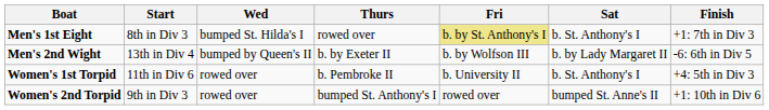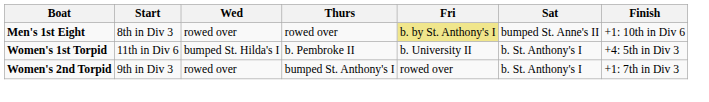 <table class="wikitable">
 <tr>
 <th>Boat</th>
 <th>Start</th>
 <th>Wed</th>
 <th>Thurs</th>
 <th>Fri</th>
 <th>Sat</th>
 <th>Finish</th>
 </tr>
 <tr>
 <td><strong>Men's 1st Eight</strong></td>
 <td>8th in Div 3</td>
-<td>bumped St. Hilda's I</td>
+<td>rowed over</td>
 <td>rowed over</td>
 <td style="background: khaki;">b. by St. Anthony's I</td>
-<td>b. St. Anthony's I</td>
-<td>+1: 7th in Div 3</td>
-</tr>
-<tr>
-<td><strong>Men's 2nd Wight</strong></td>
-<td>13th in Div 4</td>
-<td>bumped by Queen's II</td>
-<td>b. by Exeter II</td>
-<td>b. by Wolfson III</td>
-<td>b. by Lady Margaret II</td>
-<td>-6: 6th in Div 5</td>
+<td>bumped St. Anne's II</td>
+<td>+1: 10th in Div 6</td>
 </tr>
 <tr>
 <td><strong>Women's 1st Torpid</strong></td>
 <td>11th in Div 6</td>
-<td>rowed over</td>
+<td>bumped St. Hilda's I</td>
 <td>b. Pembroke II</td>
 <td>b. University II</td>
 <td>b. St. Anthony's I</td>
 <td>+4: 5th in Div 3</td>
 </tr>
 <tr>
 <td><strong>Women's 2nd Torpid</strong></td>
 <td>9th in Div 3</td>
 <td>rowed over</td>
 <td>bumped St. Anthony's I</td>
 <td>rowed over</td>
-<td>bumped St. Anne's II</td>
-<td>+1: 10th in Div 6</td>
+<td>b. St. Anthony's I</td>
+<td>+1: 7th in Div 3</td>
 </tr>
 </table>
